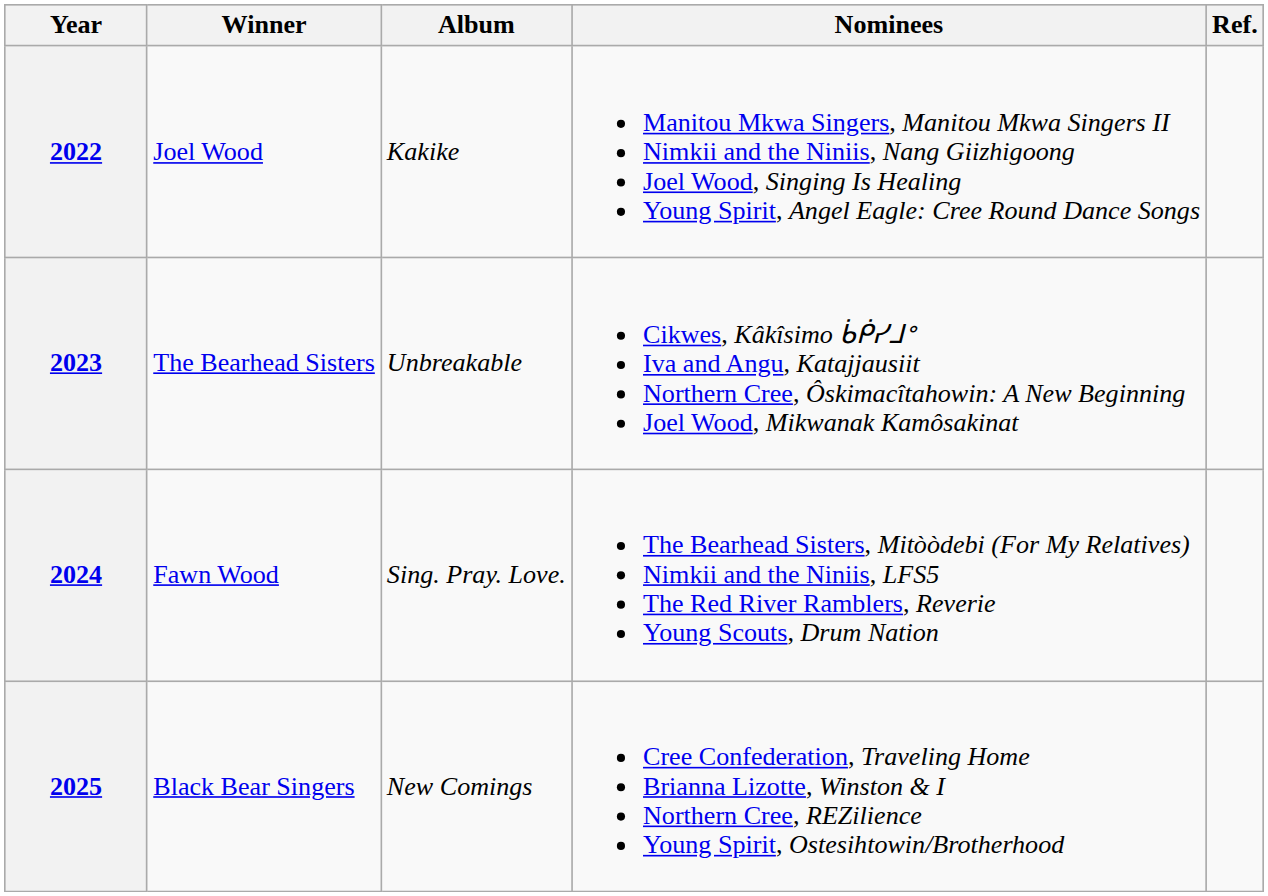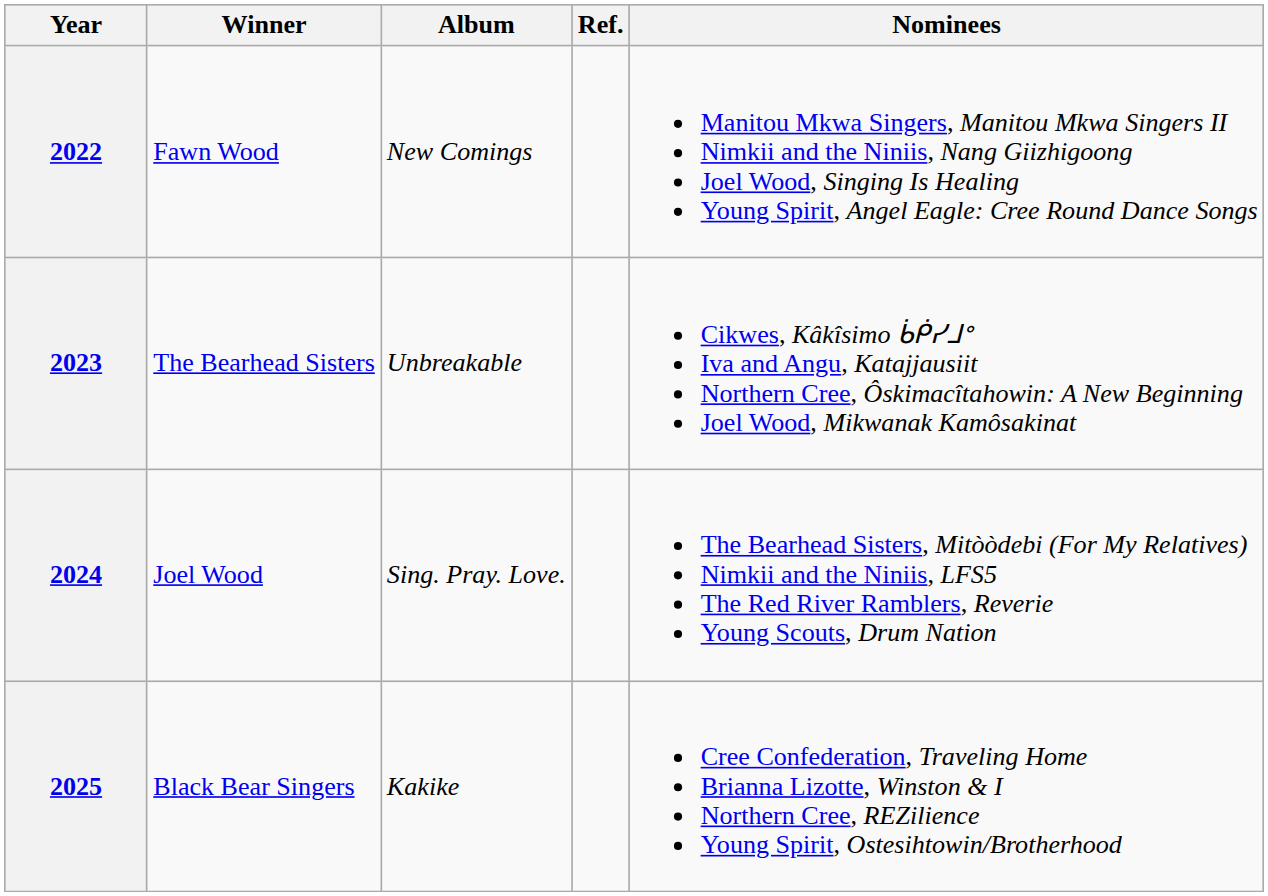 <table class="wikitable sortable">
 <tr>
 <th scope="col" style="width:5em;">Year</th>
 <th scope="col">Winner</th>
 <th scope="col">Album</th>
+<th scope="col" class="unsortable">Ref.</th>
 <th scope="col" class="unsortable">Nominees</th>
-<th scope="col" class="unsortable">Ref.</th>
 </tr>
 <tr>
 <th style="text-align:center;" scope="row"><a href='#'>2022</a></th>
-<td><a href='#'>Joel Wood</a></td>
-<td><em>Kakike</em></td>
+<td><a href='#'>Fawn Wood</a></td>
+<td><em>New Comings</em></td>
+<td align="center"></td>
 <td><br><ul><li><a href='#'>Manitou Mkwa Singers</a>, <em>Manitou Mkwa Singers II</em></li><li><a href='#'>Nimkii and the Niniis</a>, <em>Nang Giizhigoong</em></li><li><a href='#'>Joel Wood</a>, <em>Singing Is Healing</em></li><li><a href='#'>Young Spirit</a>, <em>Angel Eagle: Cree Round Dance Songs</em></li></ul></td>
-<td align="center"></td>
 </tr>
 <tr>
 <th style="text-align:center;" scope="row"><a href='#'>2023</a></th>
 <td><a href='#'>The Bearhead Sisters</a></td>
 <td><em>Unbreakable</em></td>
+<td align="center"></td>
 <td><br><ul><li><a href='#'>Cikwes</a>, <em>Kâkîsimo ᑳᑮᓯᒧᐤ</em></li><li><a href='#'>Iva and Angu</a>, <em>Katajjausiit</em></li><li><a href='#'>Northern Cree</a>, <em>Ôskimacîtahowin: A New Beginning</em></li><li><a href='#'>Joel Wood</a>, <em>Mikwanak Kamôsakinat</em></li></ul></td>
-<td align="center"></td>
 </tr>
 <tr>
 <th scope="row"><a href='#'>2024</a></th>
-<td><a href='#'>Fawn Wood</a></td>
+<td><a href='#'>Joel Wood</a></td>
 <td><em>Sing. Pray. Love.</em></td>
+<td align="center"></td>
 <td><br><ul><li><a href='#'>The Bearhead Sisters</a>, <em>Mitòòdebi (For My Relatives)</em></li><li><a href='#'>Nimkii and the Niniis</a>, <em>LFS5</em></li><li><a href='#'>The Red River Ramblers</a>, <em>Reverie</em></li><li><a href='#'>Young Scouts</a>, <em>Drum Nation</em></li></ul></td>
-<td align="center"></td>
 </tr>
 <tr>
 <th scope="row"><a href='#'>2025</a></th>
 <td><a href='#'>Black Bear Singers</a></td>
-<td><em>New Comings</em></td>
+<td><em>Kakike</em></td>
+<td align="center"></td>
 <td><br><ul><li><a href='#'>Cree Confederation</a>, <em>Traveling Home</em></li><li><a href='#'>Brianna Lizotte</a>, <em>Winston & I</em></li><li><a href='#'>Northern Cree</a>, <em>REZilience</em></li><li><a href='#'>Young Spirit</a>, <em>Ostesihtowin/Brotherhood</em></li></ul></td>
-<td align="center"></td>
 </tr>
 </table>
